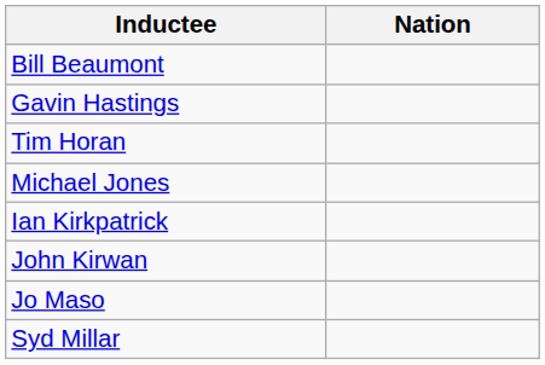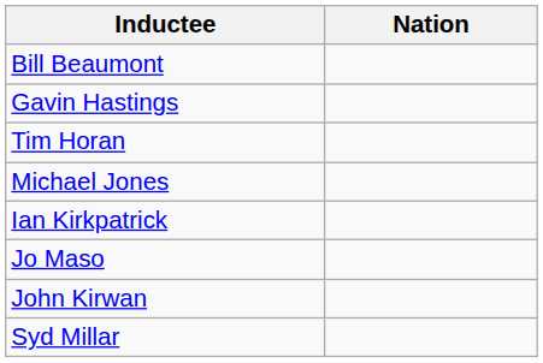 <table class="wikitable">
 <tr>
 <th width="200">Inductee</th>
 <th width="130">Nation</th>
 </tr>
 <tr>
 <td><a href='#'>Bill Beaumont</a></td>
 <td></td>
 </tr>
 <tr>
 <td><a href='#'>Gavin Hastings</a></td>
 <td></td>
 </tr>
 <tr>
 <td><a href='#'>Tim Horan</a></td>
 <td></td>
 </tr>
 <tr>
 <td><a href='#'>Michael Jones</a></td>
 <td></td>
 </tr>
 <tr>
 <td><a href='#'>Ian Kirkpatrick</a></td>
 <td></td>
 </tr>
 <tr>
-<td><a href='#'>John Kirwan</a></td>
+<td><a href='#'>Jo Maso</a></td>
 <td></td>
 </tr>
 <tr>
-<td><a href='#'>Jo Maso</a></td>
+<td><a href='#'>John Kirwan</a></td>
 <td></td>
 </tr>
 <tr>
 <td><a href='#'>Syd Millar</a></td>
 <td></td>
 </tr>
 </table>
